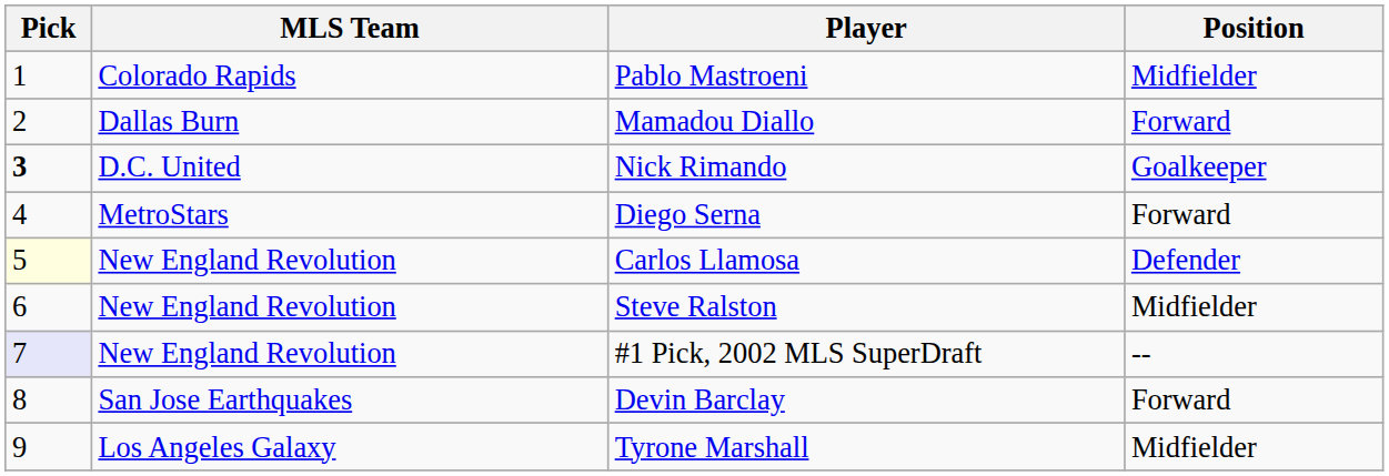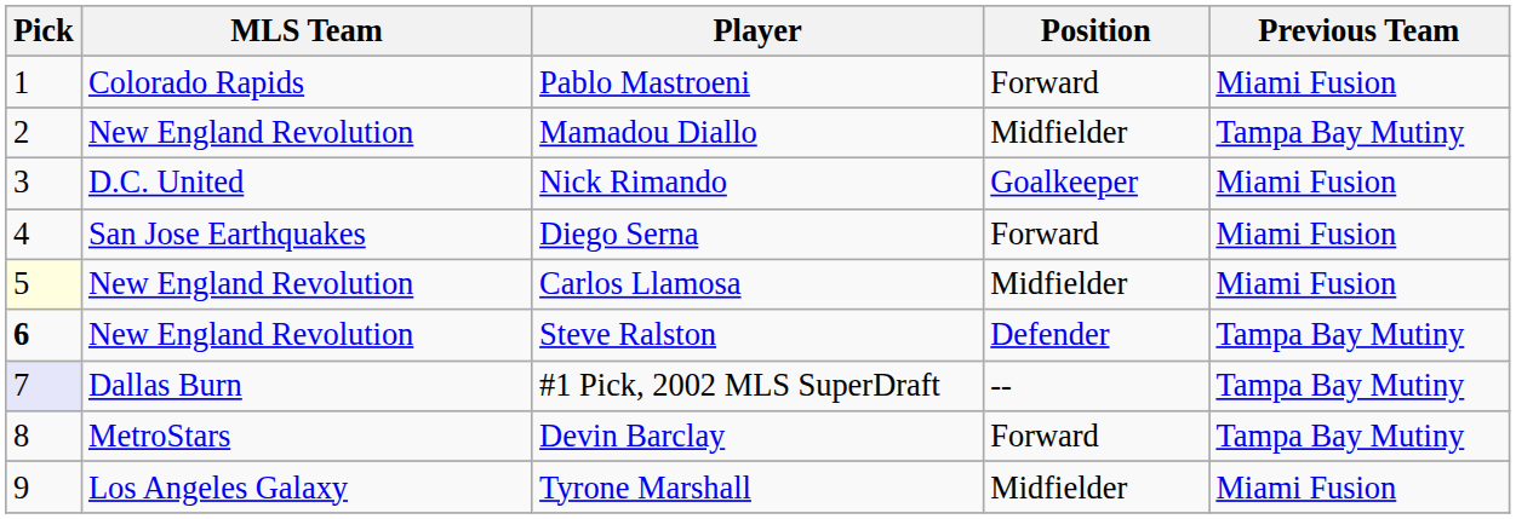 <table class="wikitable">
 <tr>
 <th width="5%">Pick</th>
 <th width="30%">MLS Team</th>
 <th width="30%">Player</th>
 <th width="15%">Position</th>
+<th width="20%">Previous Team</th>
 </tr>
 <tr>
 <td>1</td>
 <td><a href='#'>Colorado Rapids</a></td>
 <td><a href='#'>Pablo Mastroeni</a></td>
-<td><a href='#'>Midfielder</a></td>
+<td>Forward</td>
+<td><a href='#'>Miami Fusion</a></td>
 </tr>
 <tr>
 <td>2</td>
-<td><a href='#'>Dallas Burn</a></td>
+<td><a href='#'>New England Revolution</a></td>
 <td><a href='#'>Mamadou Diallo</a></td>
-<td><a href='#'>Forward</a></td>
+<td>Midfielder</td>
+<td><a href='#'>Tampa Bay Mutiny</a></td>
 </tr>
 <tr>
-<td><strong>3</strong></td>
+<td>3</td>
 <td><a href='#'>D.C. United</a></td>
 <td><a href='#'>Nick Rimando</a></td>
 <td><a href='#'>Goalkeeper</a></td>
+<td><a href='#'>Miami Fusion</a></td>
 </tr>
 <tr>
 <td>4</td>
-<td><a href='#'>MetroStars</a></td>
+<td><a href='#'>San Jose Earthquakes</a></td>
 <td><a href='#'>Diego Serna</a></td>
 <td>Forward</td>
+<td><a href='#'>Miami Fusion</a></td>
 </tr>
 <tr>
 <td style="background: lightyellow;">5</td>
 <td><a href='#'>New England Revolution</a></td>
 <td><a href='#'>Carlos Llamosa</a></td>
-<td><a href='#'>Defender</a></td>
+<td>Midfielder</td>
+<td><a href='#'>Miami Fusion</a></td>
 </tr>
 <tr>
-<td>6</td>
+<td><strong>6</strong></td>
 <td><a href='#'>New England Revolution</a></td>
 <td><a href='#'>Steve Ralston</a></td>
-<td>Midfielder</td>
+<td><a href='#'>Defender</a></td>
+<td><a href='#'>Tampa Bay Mutiny</a></td>
 </tr>
 <tr>
 <td style="background: lavender;">7</td>
-<td><a href='#'>New England Revolution</a></td>
+<td><a href='#'>Dallas Burn</a></td>
 <td>#1 Pick, 2002 MLS SuperDraft</td>
 <td>--</td>
+<td><a href='#'>Tampa Bay Mutiny</a></td>
 </tr>
 <tr>
 <td>8</td>
-<td><a href='#'>San Jose Earthquakes</a></td>
+<td><a href='#'>MetroStars</a></td>
 <td><a href='#'>Devin Barclay</a></td>
 <td>Forward</td>
+<td><a href='#'>Tampa Bay Mutiny</a></td>
 </tr>
 <tr>
 <td>9</td>
 <td><a href='#'>Los Angeles Galaxy</a></td>
 <td><a href='#'>Tyrone Marshall</a></td>
 <td>Midfielder</td>
+<td><a href='#'>Miami Fusion</a></td>
 </tr>
 </table>
